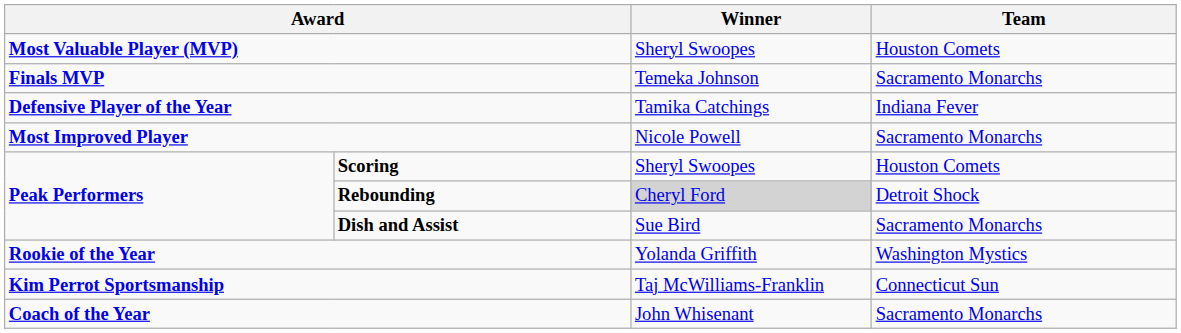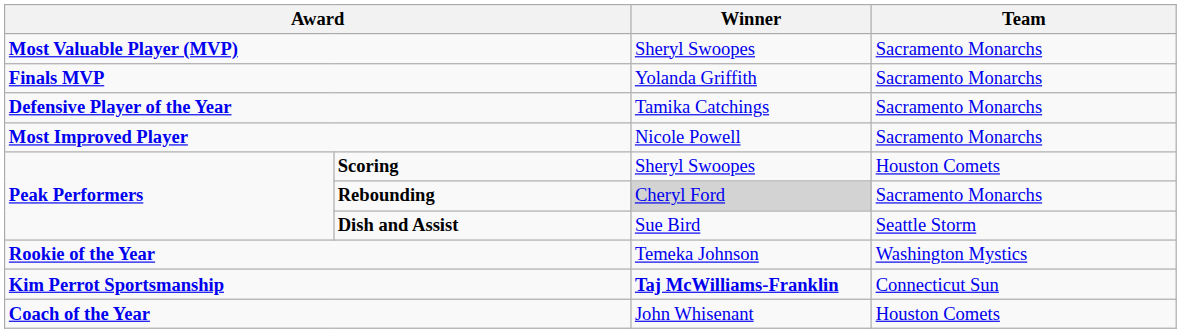 <table class="wikitable" style="width: 80%">
 <tr>
 <th colspan="2" width="39%">Award</th>
 <th width=15%>Winner</th>
 <th width=19%>Team</th>
 </tr>
 <tr>
 <td colspan="2"><strong><a href='#'>Most Valuable Player (MVP)</a></strong></td>
 <td><a href='#'>Sheryl Swoopes</a></td>
-<td><a href='#'>Houston Comets</a></td>
+<td><a href='#'>Sacramento Monarchs</a></td>
 </tr>
 <tr>
 <td colspan="2"><strong><a href='#'>Finals MVP</a></strong></td>
-<td><a href='#'>Temeka Johnson</a></td>
+<td><a href='#'>Yolanda Griffith</a></td>
 <td><a href='#'>Sacramento Monarchs</a></td>
 </tr>
 <tr>
 <td colspan="2"><strong><a href='#'>Defensive Player of the Year</a></strong></td>
 <td><a href='#'>Tamika Catchings</a></td>
-<td><a href='#'>Indiana Fever</a></td>
+<td><a href='#'>Sacramento Monarchs</a></td>
 </tr>
 <tr>
 <td colspan="2"><strong><a href='#'>Most Improved Player</a></strong></td>
 <td><a href='#'>Nicole Powell</a></td>
 <td><a href='#'>Sacramento Monarchs</a></td>
 </tr>
 <tr>
 <td rowspan="3"><strong><a href='#'>Peak Performers</a></strong></td>
 <td><strong>Scoring</strong></td>
 <td><a href='#'>Sheryl Swoopes</a></td>
 <td><a href='#'>Houston Comets</a></td>
 </tr>
 <tr>
 <td><strong>Rebounding</strong></td>
 <td style="background: lightgrey;"><a href='#'>Cheryl Ford</a></td>
-<td><a href='#'>Detroit Shock</a></td>
+<td><a href='#'>Sacramento Monarchs</a></td>
 </tr>
 <tr>
 <td><strong>Dish and Assist</strong></td>
 <td><a href='#'>Sue Bird</a></td>
-<td><a href='#'>Sacramento Monarchs</a></td>
+<td><a href='#'>Seattle Storm</a></td>
 </tr>
 <tr>
 <td colspan="2"><strong><a href='#'>Rookie of the Year</a></strong></td>
-<td><a href='#'>Yolanda Griffith</a></td>
+<td><a href='#'>Temeka Johnson</a></td>
 <td><a href='#'>Washington Mystics</a></td>
 </tr>
 <tr>
 <td colspan="2"><strong><a href='#'>Kim Perrot Sportsmanship</a></strong></td>
-<td><a href='#'>Taj McWilliams-Franklin</a></td>
+<td><strong><a href='#'>Taj McWilliams-Franklin</a></strong></td>
 <td><a href='#'>Connecticut Sun</a></td>
 </tr>
 <tr>
 <td colspan="2"><strong><a href='#'>Coach of the Year</a></strong></td>
 <td><a href='#'>John Whisenant</a></td>
-<td><a href='#'>Sacramento Monarchs</a></td>
+<td><a href='#'>Houston Comets</a></td>
 </tr>
 </table>
